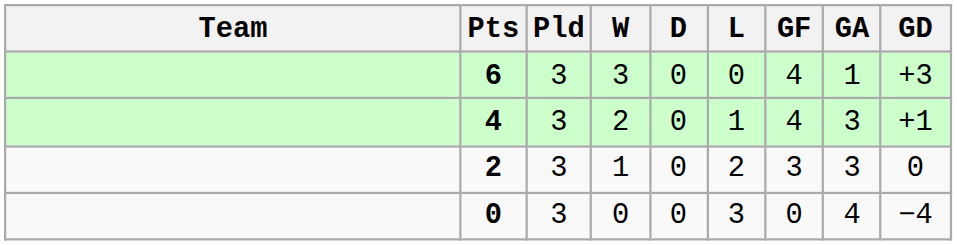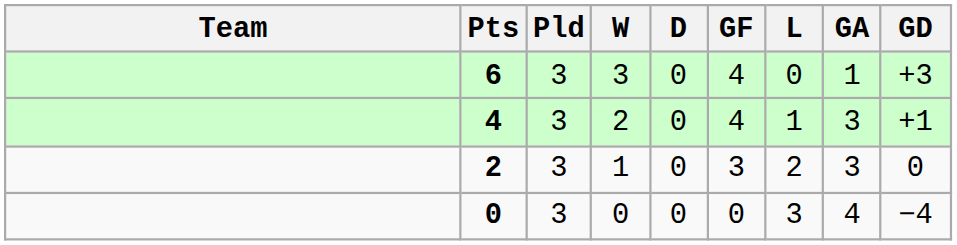 <table class="wikitable" style="text-align:center">
 <tr>
 <th width=200>Team</th>
 <th width=20>Pts</th>
 <th width=20>Pld</th>
 <th width=20>W</th>
 <th width=20>D</th>
+<th width=20>GF</th>
 <th width=20>L</th>
-<th width=20>GF</th>
 <th width=20>GA</th>
 <th width=25>GD</th>
 </tr>
 <tr style=background:#ccffcc>
 <td style="text-align:left;"></td>
 <td><strong>6</strong></td>
 <td>3</td>
 <td>3</td>
 <td>0</td>
+<td>4</td>
 <td>0</td>
-<td>4</td>
 <td>1</td>
 <td>+3</td>
 </tr>
 <tr style=background:#ccffcc>
 <td style="text-align:left;"></td>
 <td><strong>4</strong></td>
 <td>3</td>
 <td>2</td>
 <td>0</td>
+<td>4</td>
 <td>1</td>
-<td>4</td>
 <td>3</td>
 <td>+1</td>
 </tr>
 <tr>
 <td style="text-align:left;"></td>
 <td><strong>2</strong></td>
 <td>3</td>
 <td>1</td>
 <td>0</td>
+<td>3</td>
 <td>2</td>
-<td>3</td>
 <td>3</td>
 <td>0</td>
 </tr>
 <tr>
 <td style="text-align:left;"></td>
 <td><strong>0</strong></td>
 <td>3</td>
 <td>0</td>
 <td>0</td>
+<td>0</td>
 <td>3</td>
-<td>0</td>
 <td>4</td>
 <td>−4</td>
 </tr>
 </table>
